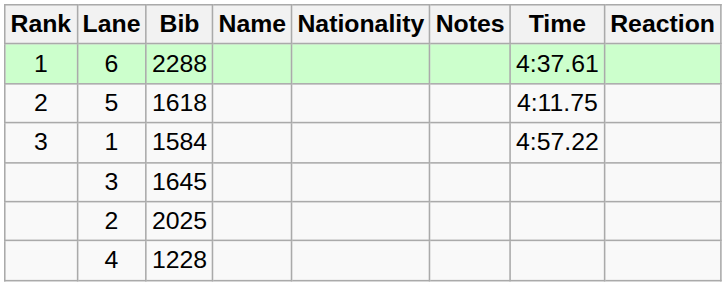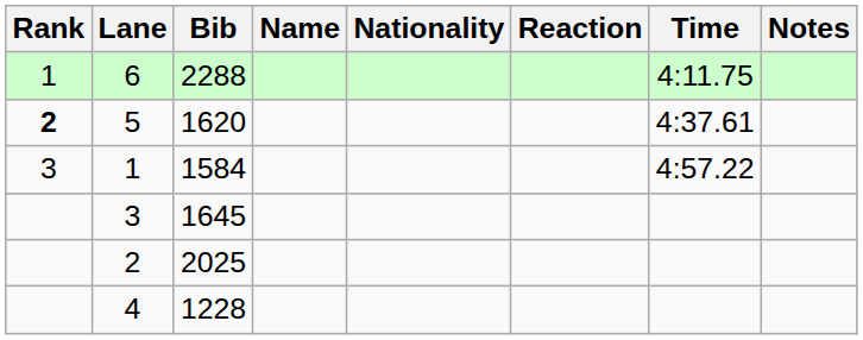 <table class="wikitable sortable" style="text-align:center">
 <tr>
 <th>Rank</th>
 <th>Lane</th>
 <th>Bib</th>
 <th>Name</th>
 <th>Nationality</th>
+<th>Reaction</th>
+<th>Time</th>
 <th>Notes</th>
-<th>Time</th>
-<th>Reaction</th>
 </tr>
 <tr bgcolor=ccffcc>
 <td>1</td>
 <td>6</td>
 <td>2288</td>
 <td align=left></td>
 <td align=left></td>
+<td></td>
+<td>4:11.75</td>
 <td><strong></strong></td>
-<td>4:37.61</td>
-<td></td>
 </tr>
 <tr>
-<td>2</td>
+<td><strong>2</strong></td>
 <td>5</td>
-<td>1618</td>
+<td>1620</td>
 <td align=left></td>
 <td align=left></td>
 <td></td>
-<td>4:11.75</td>
+<td>4:37.61</td>
 <td></td>
 </tr>
 <tr>
 <td>3</td>
 <td>1</td>
 <td>1584</td>
 <td align=left></td>
 <td align=left></td>
 <td></td>
 <td>4:57.22</td>
 <td></td>
 </tr>
 <tr>
 <td></td>
 <td>3</td>
 <td>1645</td>
 <td align=left></td>
 <td align=left></td>
-<td><strong></strong></td>
 <td></td>
 <td></td>
+<td><strong></strong></td>
 </tr>
 <tr>
 <td></td>
 <td>2</td>
 <td>2025</td>
 <td align=left></td>
 <td align=left></td>
-<td><strong></strong></td>
 <td></td>
 <td></td>
+<td><strong></strong></td>
 </tr>
 <tr>
 <td></td>
 <td>4</td>
 <td>1228</td>
 <td align=left></td>
 <td align=left></td>
-<td><strong></strong></td>
 <td></td>
 <td></td>
+<td><strong></strong></td>
 </tr>
 </table>
